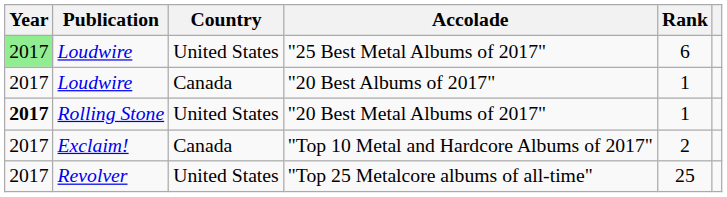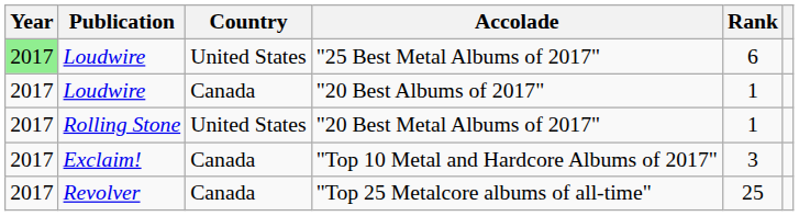 <table class="wikitable sortable" style="margin:0em 1em 1em 0pt">
 <tr>
 <th>Year</th>
 <th>Publication</th>
 <th>Country</th>
 <th>Accolade</th>
 <th>Rank</th>
 <th class=unsortable></th>
 </tr>
 <tr>
 <td align=center style="background: lightgreen;">2017</td>
 <td><em><a href='#'>Loudwire</a></em></td>
 <td>United States</td>
 <td>"25 Best Metal Albums of 2017"</td>
 <td align=center>6</td>
 <td></td>
 </tr>
 <tr>
 <td align=center>2017</td>
 <td><em><a href='#'>Loudwire</a></em></td>
 <td>Canada</td>
 <td>"20 Best Albums of 2017"</td>
 <td align=center>1</td>
 <td></td>
 </tr>
 <tr>
-<td align=center><strong>2017</strong></td>
+<td align=center>2017</td>
 <td><em><a href='#'>Rolling Stone</a></em></td>
 <td>United States</td>
 <td>"20 Best Metal Albums of 2017"</td>
 <td align=center>1</td>
 <td></td>
 </tr>
 <tr>
 <td align=center>2017</td>
 <td><em><a href='#'>Exclaim!</a></em></td>
 <td>Canada</td>
 <td>"Top 10 Metal and Hardcore Albums of 2017"</td>
-<td align=center>2</td>
+<td align=center>3</td>
 <td></td>
 </tr>
 <tr>
 <td align=center>2017</td>
 <td><em><a href='#'>Revolver</a></em></td>
-<td>United States</td>
+<td>Canada</td>
 <td>"Top 25 Metalcore albums of all-time"</td>
 <td align=center>25</td>
 <td></td>
 </tr>
 </table>
